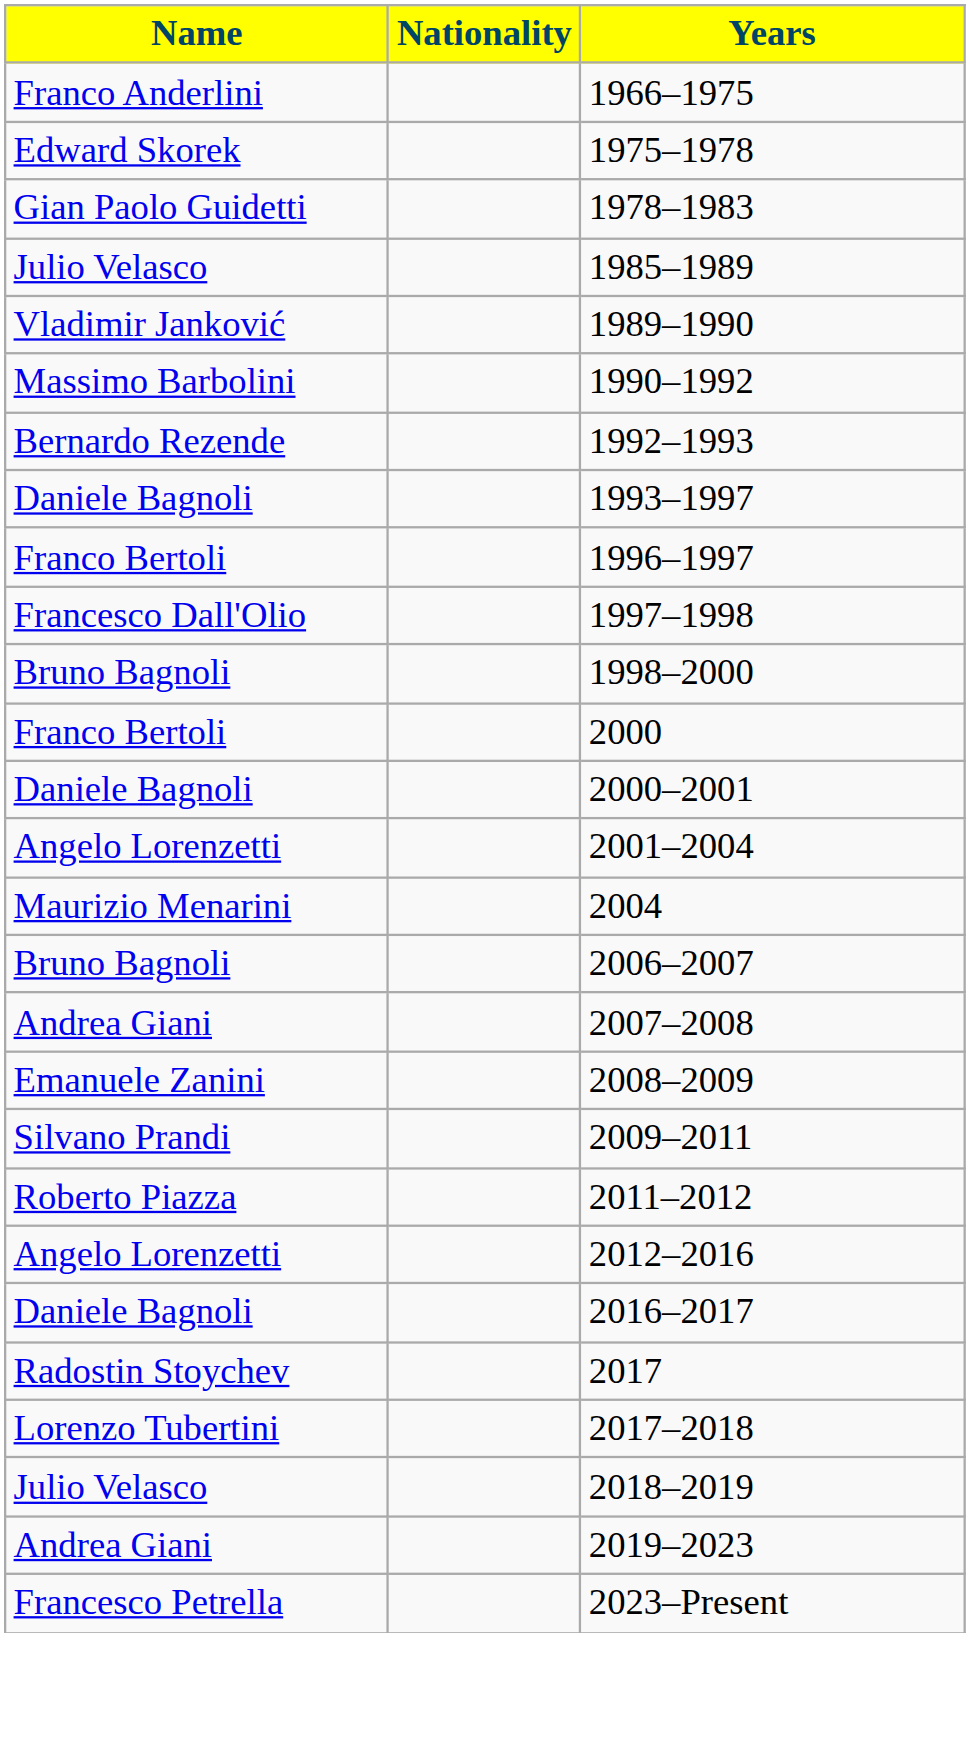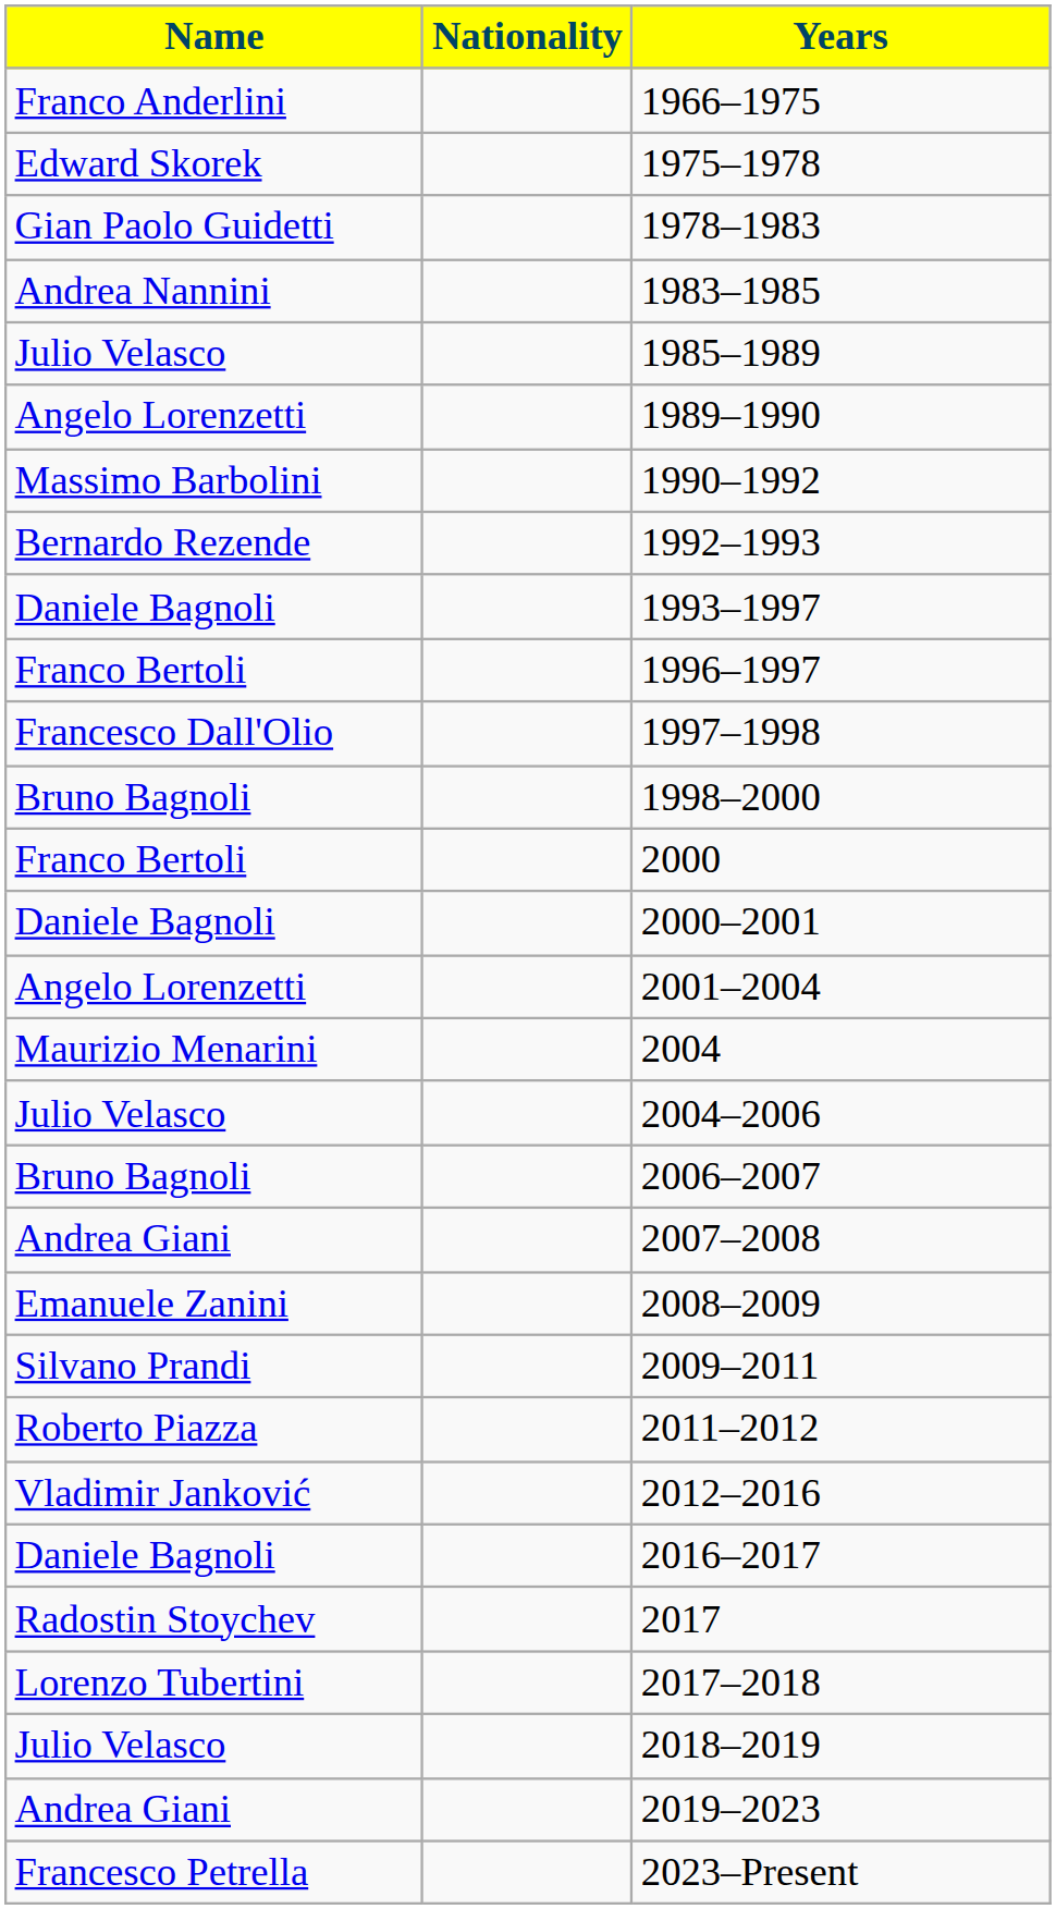 <table class="wikitable" style="text-align: center">
 <tr>
 <th style="width:10em; color:#004466; background-color:#ffff00">Name</th>
 <th style="color:#004466; background-color:#ffff00">Nationality</th>
 <th style="width:10em; color:#004466; background-color:#ffff00">Years</th>
 </tr>
 <tr>
 <td align=left><a href='#'>Franco Anderlini</a></td>
 <td></td>
 <td align=left>1966–1975</td>
 </tr>
 <tr>
 <td align=left><a href='#'>Edward Skorek</a></td>
 <td></td>
 <td align=left>1975–1978</td>
 </tr>
 <tr>
 <td align=left><a href='#'>Gian Paolo Guidetti</a></td>
 <td></td>
 <td align=left>1978–1983</td>
 </tr>
 <tr>
+<td align=left><a href='#'>Andrea Nannini</a></td>
+<td></td>
+<td align=left>1983–1985</td>
+</tr>
+<tr>
 <td align=left><a href='#'>Julio Velasco</a></td>
 <td></td>
 <td align=left>1985–1989</td>
 </tr>
 <tr>
-<td align=left><a href='#'>Vladimir Janković</a></td>
+<td align=left><a href='#'>Angelo Lorenzetti</a></td>
 <td></td>
 <td align=left>1989–1990</td>
 </tr>
 <tr>
 <td align=left><a href='#'>Massimo Barbolini</a></td>
 <td></td>
 <td align=left>1990–1992</td>
 </tr>
 <tr>
 <td align=left><a href='#'>Bernardo Rezende</a></td>
 <td></td>
 <td align=left>1992–1993</td>
 </tr>
 <tr>
 <td align=left><a href='#'>Daniele Bagnoli</a></td>
 <td></td>
 <td align=left>1993–1997</td>
 </tr>
 <tr>
 <td align=left><a href='#'>Franco Bertoli</a></td>
 <td></td>
 <td align=left>1996–1997</td>
 </tr>
 <tr>
 <td align=left><a href='#'>Francesco Dall'Olio</a></td>
 <td></td>
 <td align=left>1997–1998</td>
 </tr>
 <tr>
 <td align=left><a href='#'>Bruno Bagnoli</a></td>
 <td></td>
 <td align=left>1998–2000</td>
 </tr>
 <tr>
 <td align=left><a href='#'>Franco Bertoli</a></td>
 <td></td>
 <td align=left>2000</td>
 </tr>
 <tr>
 <td align=left><a href='#'>Daniele Bagnoli</a></td>
 <td></td>
 <td align=left>2000–2001</td>
 </tr>
 <tr>
 <td align=left><a href='#'>Angelo Lorenzetti</a></td>
 <td></td>
 <td align=left>2001–2004</td>
 </tr>
 <tr>
 <td align=left><a href='#'>Maurizio Menarini</a></td>
 <td></td>
 <td align=left>2004</td>
 </tr>
 <tr>
+<td align=left><a href='#'>Julio Velasco</a></td>
+<td></td>
+<td align=left>2004–2006</td>
+</tr>
+<tr>
 <td align=left><a href='#'>Bruno Bagnoli</a></td>
 <td></td>
 <td align=left>2006–2007</td>
 </tr>
 <tr>
 <td align=left><a href='#'>Andrea Giani</a></td>
 <td></td>
 <td align=left>2007–2008</td>
 </tr>
 <tr>
 <td align=left><a href='#'>Emanuele Zanini</a></td>
 <td></td>
 <td align=left>2008–2009</td>
 </tr>
 <tr>
 <td align=left><a href='#'>Silvano Prandi</a></td>
 <td></td>
 <td align=left>2009–2011</td>
 </tr>
 <tr>
 <td align=left><a href='#'>Roberto Piazza</a></td>
 <td></td>
 <td align=left>2011–2012</td>
 </tr>
 <tr>
-<td align=left><a href='#'>Angelo Lorenzetti</a></td>
+<td align=left><a href='#'>Vladimir Janković</a></td>
 <td></td>
 <td align=left>2012–2016</td>
 </tr>
 <tr>
 <td align=left><a href='#'>Daniele Bagnoli</a></td>
 <td></td>
 <td align=left>2016–2017</td>
 </tr>
 <tr>
 <td align=left><a href='#'>Radostin Stoychev</a></td>
 <td></td>
 <td align=left>2017</td>
 </tr>
 <tr>
 <td align=left><a href='#'>Lorenzo Tubertini</a></td>
 <td></td>
 <td align=left>2017–2018</td>
 </tr>
 <tr>
 <td align=left><a href='#'>Julio Velasco</a></td>
 <td></td>
 <td align=left>2018–2019</td>
 </tr>
 <tr>
 <td align=left><a href='#'>Andrea Giani</a></td>
 <td></td>
 <td align=left>2019–2023</td>
 </tr>
 <tr>
 <td align=left><a href='#'>Francesco Petrella</a></td>
 <td></td>
 <td align=left>2023–Present</td>
 </tr>
 </table>
